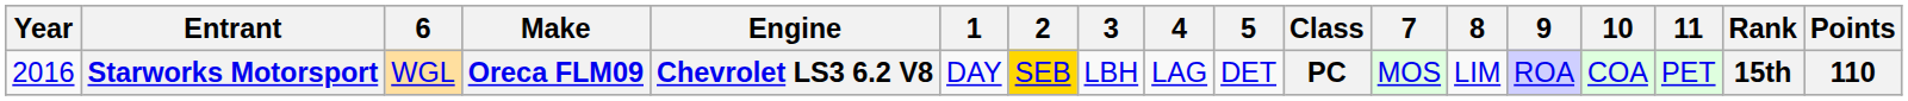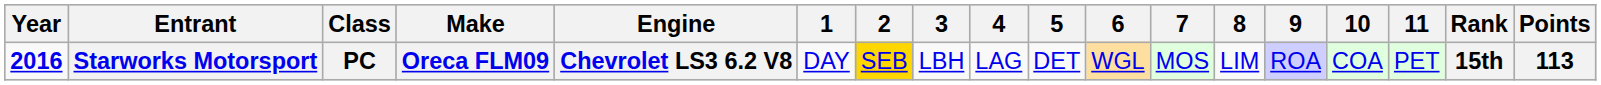 <table class="wikitable" style="text-align:center; font-size:90%">
 <tr>
 <th>Year</th>
 <th>Entrant</th>
-<th>6</th>
+<th>Class</th>
 <th>Make</th>
 <th>Engine</th>
 <th>1</th>
 <th>2</th>
 <th>3</th>
 <th>4</th>
 <th>5</th>
-<th>Class</th>
+<th>6</th>
 <th>7</th>
 <th>8</th>
 <th>9</th>
 <th>10</th>
 <th>11</th>
 <th>Rank</th>
 <th>Points</th>
 </tr>
 <tr>
-<td><a href='#'>2016</a></td>
+<td><strong><a href='#'>2016</a></strong></td>
 <th><a href='#'>Starworks Motorsport</a></th>
-<td style="background:#FFDF9F;"><a href='#'>WGL</a><br></td>
+<th>PC</th>
 <th><a href='#'>Oreca FLM09</a></th>
 <th><a href='#'>Chevrolet</a> LS3 6.2 V8</th>
 <td><a href='#'>DAY</a></td>
 <td style="background: gold;"><a href='#'>SEB</a></td>
 <td><a href='#'>LBH</a></td>
 <td><a href='#'>LAG</a></td>
 <td><a href='#'>DET</a></td>
-<th>PC</th>
+<td style="background:#FFDF9F;"><a href='#'>WGL</a><br></td>
 <td style="background:#DFFFDF;"><a href='#'>MOS</a><br></td>
 <td><a href='#'>LIM</a></td>
 <td style="background:#CFCFFF;"><a href='#'>ROA</a><br></td>
 <td style="background:#DFFFDF;"><a href='#'>COA</a><br></td>
 <td style="background:#DFFFDF;"><a href='#'>PET</a><br></td>
 <th>15th</th>
-<th>110</th>
+<th>113</th>
 </tr>
 </table>
